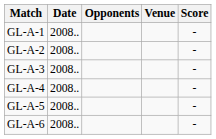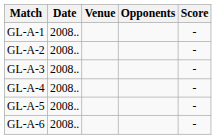 <table class="wikitable" style="text-align:center;">
 <tr>
 <th>Match</th>
 <th>Date</th>
+<th>Venue</th>
 <th>Opponents</th>
-<th>Venue</th>
 <th>Score</th>
 </tr>
 <tr>
 <td>GL-A-1</td>
 <td>2008..</td>
 <td><a href='#'></a></td>
 <td><a href='#'></a></td>
 <td>-</td>
 </tr>
 <tr>
 <td>GL-A-2</td>
 <td>2008..</td>
 <td><a href='#'></a></td>
 <td><a href='#'></a></td>
 <td>-</td>
 </tr>
 <tr>
 <td>GL-A-3</td>
 <td>2008..</td>
 <td><a href='#'></a></td>
 <td><a href='#'></a></td>
 <td>-</td>
 </tr>
 <tr>
 <td>GL-A-4</td>
 <td>2008..</td>
 <td><a href='#'></a></td>
 <td><a href='#'></a></td>
 <td>-</td>
 </tr>
 <tr>
 <td>GL-A-5</td>
 <td>2008..</td>
 <td><a href='#'></a></td>
 <td><a href='#'></a></td>
 <td>-</td>
 </tr>
 <tr>
 <td>GL-A-6</td>
 <td>2008..</td>
 <td><a href='#'></a></td>
 <td><a href='#'></a></td>
 <td>-</td>
 </tr>
 </table>
